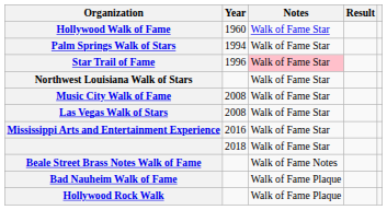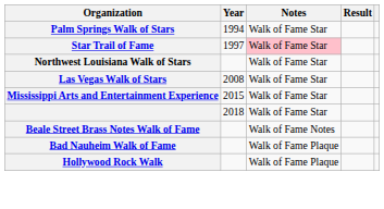 <table class="wikitable plainrowheaders sortable" style="margin-right: 0;">
 <tr>
 <th scope="col">Organization</th>
 <th scope="col">Year</th>
 <th scope="col">Notes</th>
 <th scope="col">Result</th>
 <th scope="col" class="unsortable"></th>
-</tr>
-<tr>
-<th scope="row"><a href='#'>Hollywood Walk of Fame</a></th>
-<td>1960</td>
-<td><a href='#'>Walk of Fame Star</a></td>
-<td></td>
-<td style="text-align:center;"></td>
 </tr>
 <tr>
 <th scope="row"><a href='#'>Palm Springs Walk of Stars</a></th>
 <td>1994</td>
 <td>Walk of Fame Star</td>
 <td></td>
 <td style="text-align:center;"></td>
 </tr>
 <tr>
 <th scope="row"><a href='#'>Star Trail of Fame</a></th>
-<td>1996</td>
+<td>1997</td>
 <td style="background: pink;">Walk of Fame Star</td>
 <td></td>
 <td style="text-align:center;"></td>
 </tr>
 <tr>
 <th scope="row">Northwest Louisiana Walk of Stars </th>
 <td></td>
-<td>Walk of Fame Star</td>
-<td></td>
-<td style="text-align:center;"></td>
-</tr>
-<tr>
-<th scope="row"><a href='#'>Music City Walk of Fame</a> </th>
-<td>2008</td>
 <td>Walk of Fame Star</td>
 <td></td>
 <td style="text-align:center;"></td>
 </tr>
 <tr>
 <th scope="row"><a href='#'>Las Vegas Walk of Stars</a></th>
 <td>2008</td>
 <td>Walk of Fame Star</td>
 <td></td>
 <td style="text-align:center;"></td>
 </tr>
 <tr>
 <th scope="row"><a href='#'>Mississippi Arts and Entertainment Experience</a></th>
-<td>2016</td>
+<td>2015</td>
 <td>Walk of Fame Star</td>
 <td></td>
 <td style="text-align:center;"></td>
 </tr>
 <tr>
 <th scope="row"></th>
 <td>2018</td>
 <td>Walk of Fame Star</td>
 <td></td>
 <td style="text-align:center;"></td>
 </tr>
 <tr>
 <th scope="row"><a href='#'>Beale Street Brass Notes Walk of Fame</a></th>
 <td></td>
 <td>Walk of Fame Notes</td>
 <td></td>
 <td style="text-align:center;"></td>
 </tr>
 <tr>
 <th scope="row"><a href='#'>Bad Nauheim Walk of Fame</a></th>
 <td></td>
 <td>Walk of Fame Plaque</td>
 <td></td>
 <td style="text-align:center;"></td>
 </tr>
 <tr>
 <th scope="row"><a href='#'>Hollywood Rock Walk</a></th>
 <td></td>
 <td>Walk of Fame Plaque</td>
 <td></td>
 <td style="text-align:center;"></td>
 </tr>
 </table>
